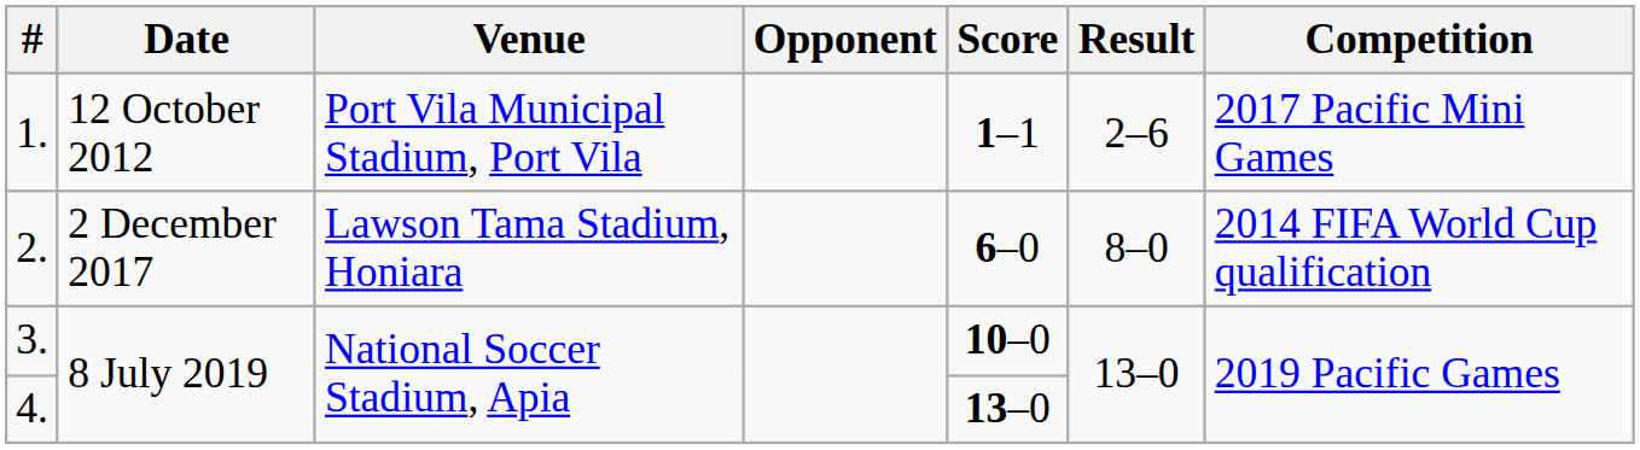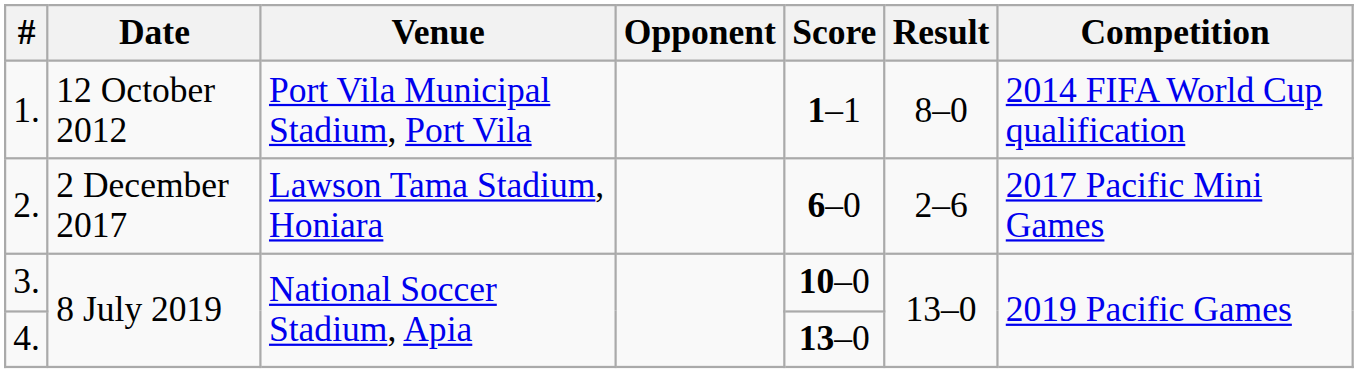 <table class="wikitable" style="text-align:left;">
 <tr>
 <th>#</th>
 <th>Date</th>
 <th>Venue</th>
 <th>Opponent</th>
 <th>Score</th>
 <th>Result</th>
 <th>Competition</th>
 </tr>
 <tr>
 <td>1.</td>
 <td>12 October 2012</td>
 <td><a href='#'>Port Vila Municipal Stadium</a>, <a href='#'>Port Vila</a></td>
 <td></td>
 <td align=center><strong>1</strong>–1</td>
-<td align=center>2–6</td>
-<td><a href='#'>2017 Pacific Mini Games</a></td>
+<td align=center>8–0</td>
+<td><a href='#'>2014 FIFA World Cup qualification</a></td>
 </tr>
 <tr>
 <td>2.</td>
 <td>2 December 2017</td>
 <td><a href='#'>Lawson Tama Stadium</a>, <a href='#'>Honiara</a></td>
 <td></td>
 <td align=center><strong>6</strong>–0</td>
-<td align=center>8–0</td>
-<td><a href='#'>2014 FIFA World Cup qualification</a></td>
+<td align=center>2–6</td>
+<td><a href='#'>2017 Pacific Mini Games</a></td>
 </tr>
 <tr>
 <td>3.</td>
 <td rowspan="2">8 July 2019</td>
 <td rowspan="2"><a href='#'>National Soccer Stadium</a>, <a href='#'>Apia</a></td>
 <td rowspan="2"></td>
 <td align=center><strong>10</strong>–0</td>
 <td rowspan="2" style="text-align:center">13–0</td>
 <td rowspan="2"><a href='#'>2019 Pacific Games</a></td>
 </tr>
 <tr>
 <td>4.</td>
 <td align=center><strong>13</strong>–0</td>
 </tr>
 </table>
